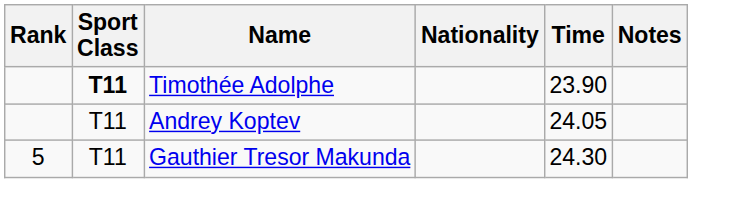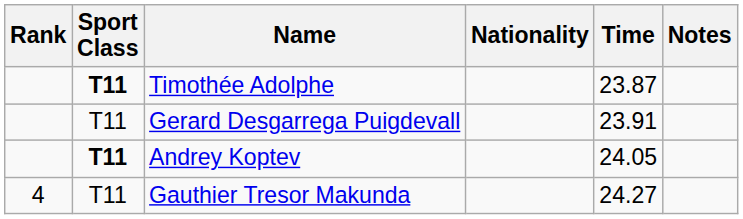 <table class="wikitable sortable" style="text-align:center">
 <tr>
 <th>Rank</th>
 <th>Sport<br>Class</th>
 <th>Name</th>
 <th>Nationality</th>
 <th>Time</th>
 <th>Notes</th>
 </tr>
 <tr>
 <td></td>
 <td><strong>T11</strong></td>
 <td align=left><a href='#'>Timothée Adolphe</a></td>
 <td align=left></td>
-<td>23.90</td>
+<td>23.87</td>
 <td></td>
 </tr>
 <tr>
 <td></td>
 <td>T11</td>
+<td align=left><a href='#'>Gerard Desgarrega Puigdevall</a></td>
+<td align=left></td>
+<td>23.91</td>
+<td></td>
+</tr>
+<tr>
+<td></td>
+<td><strong>T11</strong></td>
 <td align=left><a href='#'>Andrey Koptev</a></td>
 <td align=left></td>
 <td>24.05</td>
 <td></td>
 </tr>
 <tr>
-<td>5</td>
+<td>4</td>
 <td>T11</td>
 <td align=left><a href='#'>Gauthier Tresor Makunda</a></td>
 <td align=left></td>
-<td>24.30</td>
+<td>24.27</td>
 <td></td>
 </tr>
 </table>
